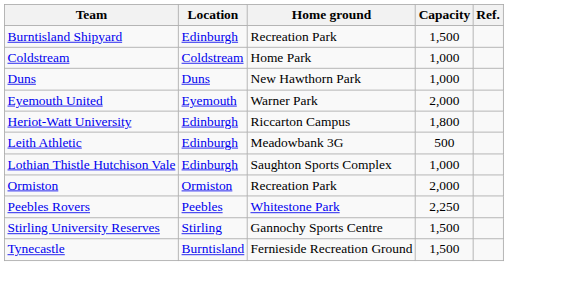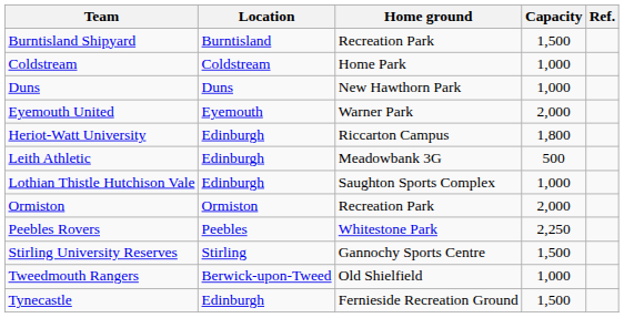 <table class="wikitable sortable">
 <tr>
 <th>Team</th>
 <th>Location</th>
 <th>Home ground</th>
 <th>Capacity</th>
 <th>Ref.</th>
 </tr>
 <tr>
 <td><a href='#'>Burntisland Shipyard</a></td>
-<td><a href='#'>Edinburgh</a></td>
+<td><a href='#'>Burntisland</a></td>
 <td>Recreation Park</td>
 <td align=center>1,500</td>
 <td></td>
 </tr>
 <tr>
 <td><a href='#'>Coldstream</a></td>
 <td><a href='#'>Coldstream</a></td>
 <td>Home Park</td>
 <td align=center>1,000</td>
 <td></td>
 </tr>
 <tr>
 <td><a href='#'>Duns</a></td>
 <td><a href='#'>Duns</a></td>
 <td>New Hawthorn Park</td>
 <td align=center>1,000</td>
 <td></td>
 </tr>
 <tr>
 <td><a href='#'>Eyemouth United</a></td>
 <td><a href='#'>Eyemouth</a></td>
 <td>Warner Park</td>
 <td align=center>2,000</td>
 <td></td>
 </tr>
 <tr>
 <td><a href='#'>Heriot-Watt University</a></td>
 <td><a href='#'>Edinburgh</a></td>
 <td>Riccarton Campus</td>
 <td align=center>1,800</td>
 <td></td>
 </tr>
 <tr>
 <td><a href='#'>Leith Athletic</a></td>
 <td><a href='#'>Edinburgh</a></td>
 <td>Meadowbank 3G</td>
 <td align=center>500</td>
 <td></td>
 </tr>
 <tr>
 <td><a href='#'>Lothian Thistle Hutchison Vale</a></td>
 <td><a href='#'>Edinburgh</a></td>
 <td>Saughton Sports Complex</td>
 <td align=center>1,000</td>
 <td></td>
 </tr>
 <tr>
 <td><a href='#'>Ormiston</a></td>
 <td><a href='#'>Ormiston</a></td>
 <td>Recreation Park</td>
 <td align=center>2,000</td>
 <td></td>
 </tr>
 <tr>
 <td><a href='#'>Peebles Rovers</a></td>
 <td><a href='#'>Peebles</a></td>
 <td><a href='#'>Whitestone Park</a></td>
 <td align=center>2,250</td>
 <td></td>
 </tr>
 <tr>
 <td><a href='#'>Stirling University Reserves</a></td>
 <td><a href='#'>Stirling</a></td>
 <td>Gannochy Sports Centre</td>
 <td align=center>1,500</td>
 <td></td>
 </tr>
 <tr>
+<td><a href='#'>Tweedmouth Rangers</a></td>
+<td><a href='#'>Berwick-upon-Tweed</a></td>
+<td>Old Shielfield</td>
+<td align=center>1,000</td>
+<td></td>
+</tr>
+<tr>
 <td><a href='#'>Tynecastle</a></td>
-<td><a href='#'>Burntisland</a></td>
+<td><a href='#'>Edinburgh</a></td>
 <td>Fernieside Recreation Ground</td>
 <td align=center>1,500</td>
 <td></td>
 </tr>
 </table>
